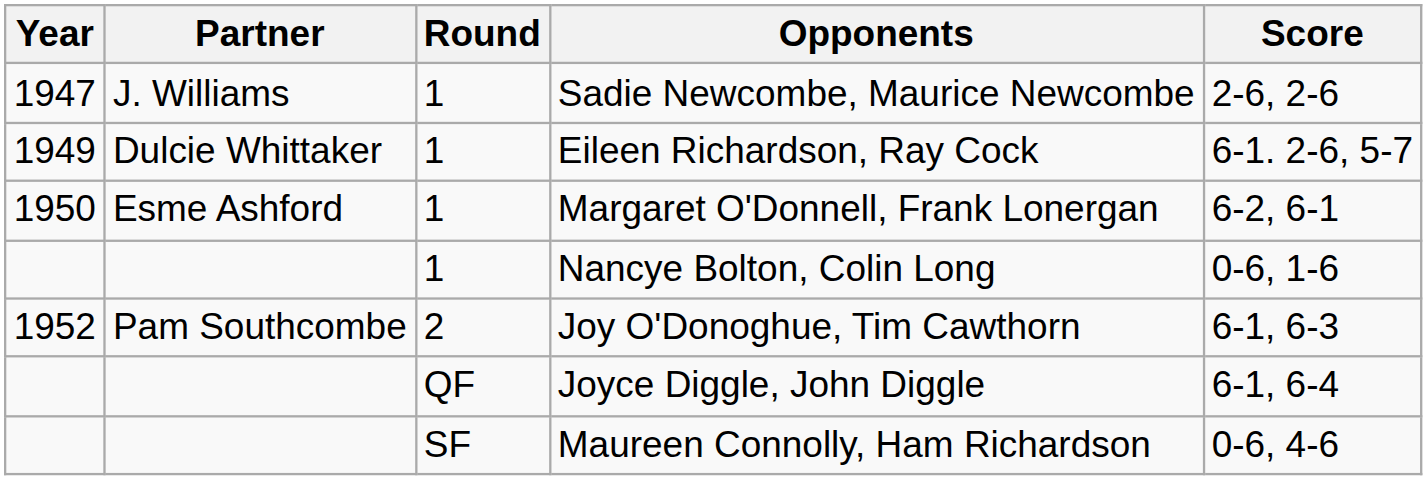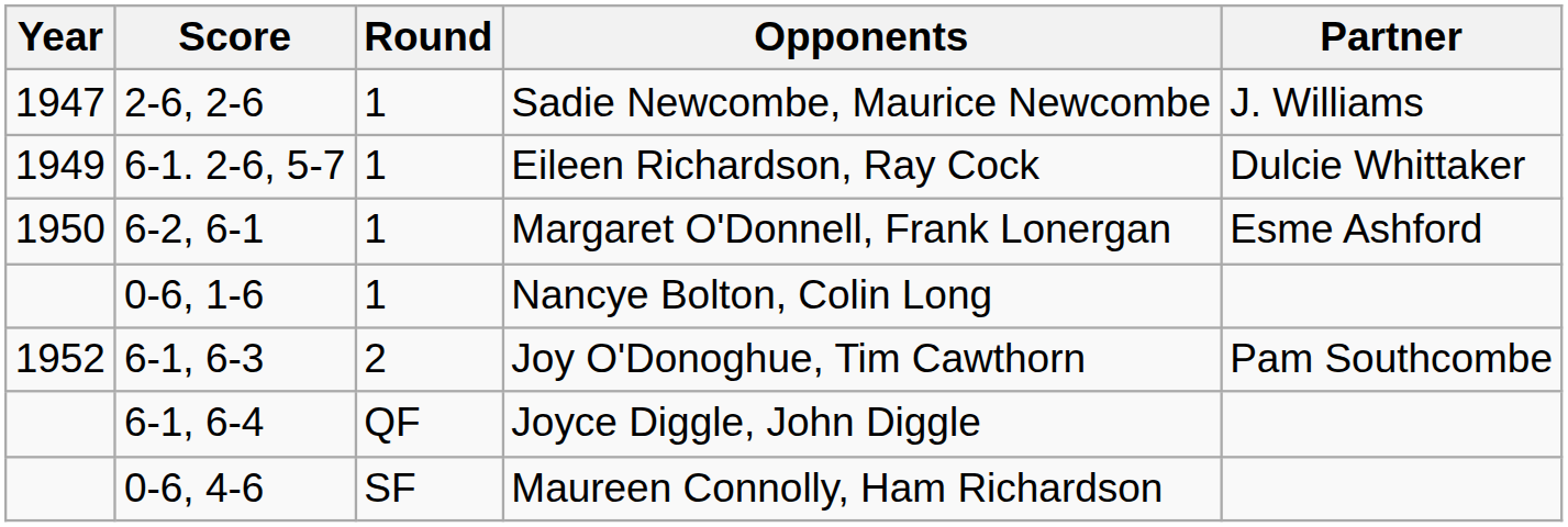 <table class="wikitable">
 <tr>
 <th>Year</th>
-<th>Partner</th>
+<th>Score</th>
 <th>Round</th>
 <th>Opponents</th>
-<th>Score</th>
+<th>Partner</th>
 </tr>
 <tr>
 <td>1947</td>
-<td>J. Williams</td>
+<td>2-6, 2-6</td>
 <td>1</td>
 <td>Sadie Newcombe, Maurice Newcombe</td>
-<td>2-6, 2-6</td>
+<td>J. Williams</td>
 </tr>
 <tr>
 <td>1949</td>
-<td>Dulcie Whittaker</td>
+<td>6-1. 2-6, 5-7</td>
 <td>1</td>
 <td>Eileen Richardson, Ray Cock</td>
-<td>6-1. 2-6, 5-7</td>
+<td>Dulcie Whittaker</td>
 </tr>
 <tr>
 <td>1950</td>
-<td>Esme Ashford</td>
+<td>6-2, 6-1</td>
 <td>1</td>
 <td>Margaret O'Donnell, Frank Lonergan</td>
-<td>6-2, 6-1</td>
+<td>Esme Ashford</td>
 </tr>
 <tr>
 <td></td>
-<td></td>
+<td>0-6, 1-6</td>
 <td>1</td>
 <td>Nancye Bolton, Colin Long</td>
-<td>0-6, 1-6</td>
+<td></td>
 </tr>
 <tr>
 <td>1952</td>
-<td>Pam Southcombe</td>
+<td>6-1, 6-3</td>
 <td>2</td>
 <td>Joy O'Donoghue, Tim Cawthorn</td>
-<td>6-1, 6-3</td>
+<td>Pam Southcombe</td>
 </tr>
 <tr>
 <td></td>
-<td></td>
+<td>6-1, 6-4</td>
 <td>QF</td>
 <td>Joyce Diggle, John Diggle</td>
-<td>6-1, 6-4</td>
+<td></td>
 </tr>
 <tr>
 <td></td>
-<td></td>
+<td>0-6, 4-6</td>
 <td>SF</td>
 <td>Maureen Connolly, Ham Richardson</td>
-<td>0-6, 4-6</td>
+<td></td>
 </tr>
 </table>
